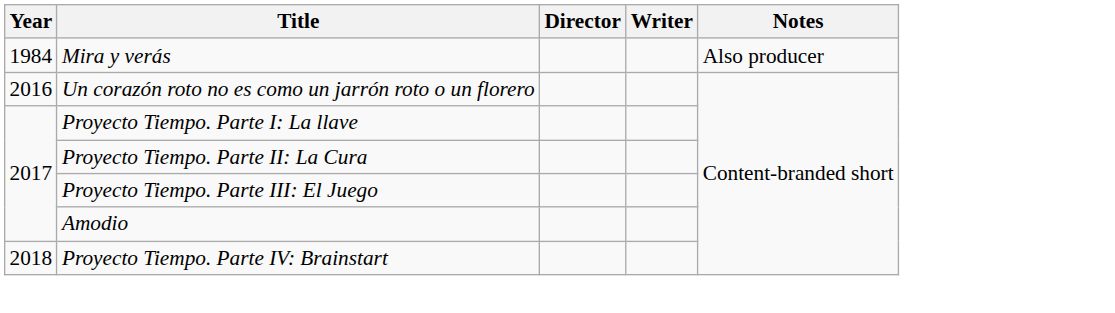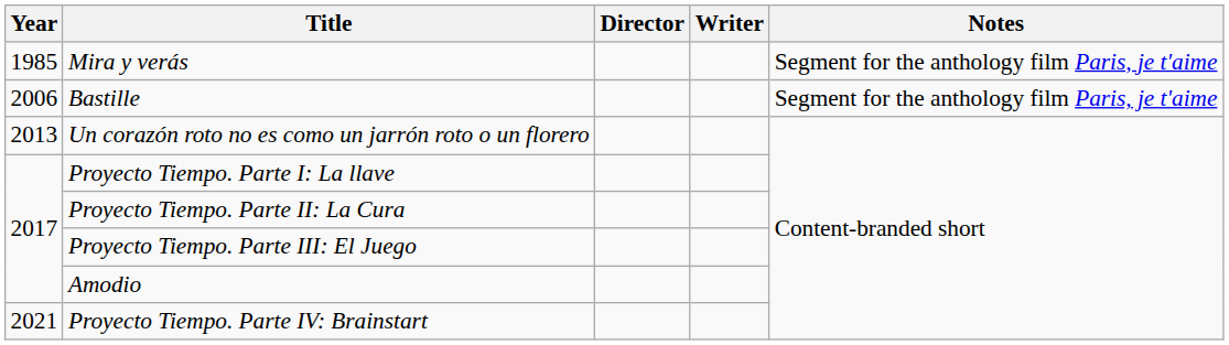 <table class= "wikitable sortable">
 <tr>
 <th style="width:26px;">Year</th>
 <th>Title</th>
 <th>Director</th>
 <th>Writer</th>
 <th>Notes</th>
 </tr>
 <tr>
-<td>1984</td>
+<td>1985</td>
 <td><em>Mira y verás</em></td>
 <td></td>
 <td></td>
-<td>Also producer</td>
+<td>Segment for the anthology film <em><a href='#'>Paris, je t'aime</a></em></td>
 </tr>
 <tr>
-<td>2016</td>
+<td>2006</td>
+<td><em>Bastille</em></td>
+<td></td>
+<td></td>
+<td>Segment for the anthology film <em><a href='#'>Paris, je t'aime</a></em></td>
+</tr>
+<tr>
+<td>2013</td>
 <td><em>Un corazón roto no es como un jarrón roto o un florero</em></td>
 <td></td>
 <td></td>
 <td rowspan="6">Content-branded short</td>
 </tr>
 <tr>
 <td rowspan="4">2017</td>
 <td><em>Proyecto Tiempo. Parte I: La llave</em></td>
 <td></td>
 <td></td>
 </tr>
 <tr>
 <td><em>Proyecto Tiempo. Parte II: La Cura</em></td>
 <td></td>
 <td></td>
 </tr>
 <tr>
 <td><em>Proyecto Tiempo. Parte III: El Juego</em></td>
 <td></td>
 <td></td>
 </tr>
 <tr>
 <td><em>Amodio</em></td>
 <td></td>
 <td></td>
 </tr>
 <tr>
-<td>2018</td>
+<td>2021</td>
 <td><em>Proyecto Tiempo. Parte IV: Brainstart</em></td>
 <td></td>
 <td></td>
 </tr>
 </table>
